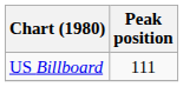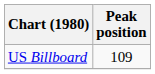 <table class="wikitable sortable">
 <tr>
 <th>Chart (1980)</th>
 <th>Peak<br>position</th>
 </tr>
 <tr>
 <td align="left"><a href='#'>US <em>Billboard</em></a></td>
-<td align="center">111</td>
+<td align="center">109</td>
 </tr>
 <tr>
 </tr>
 </table>
